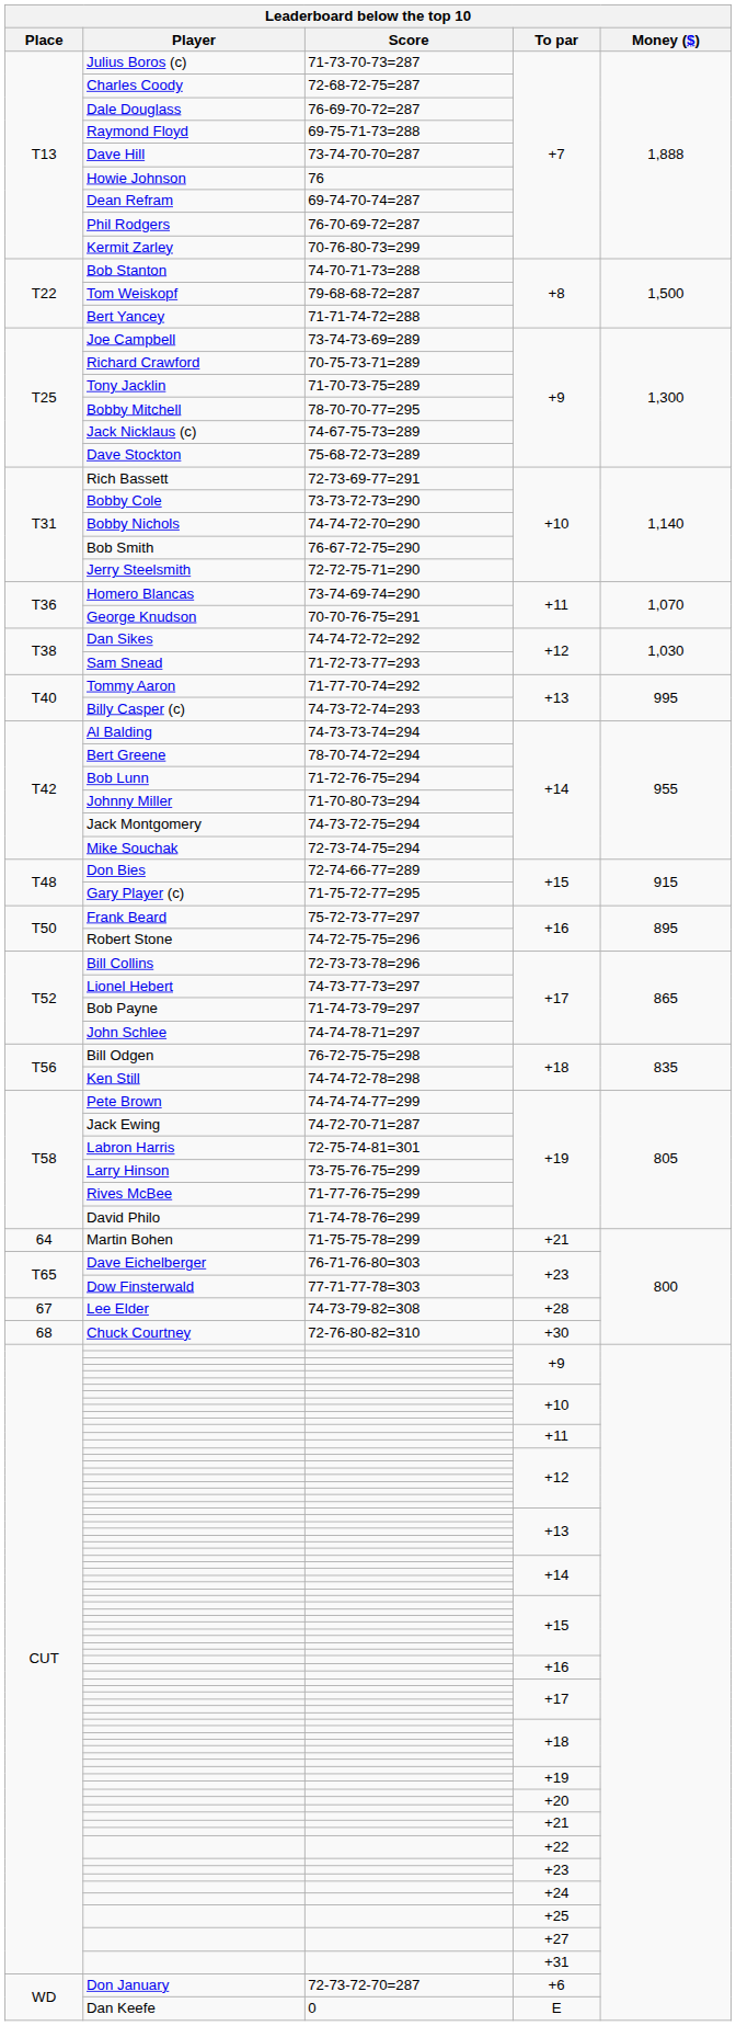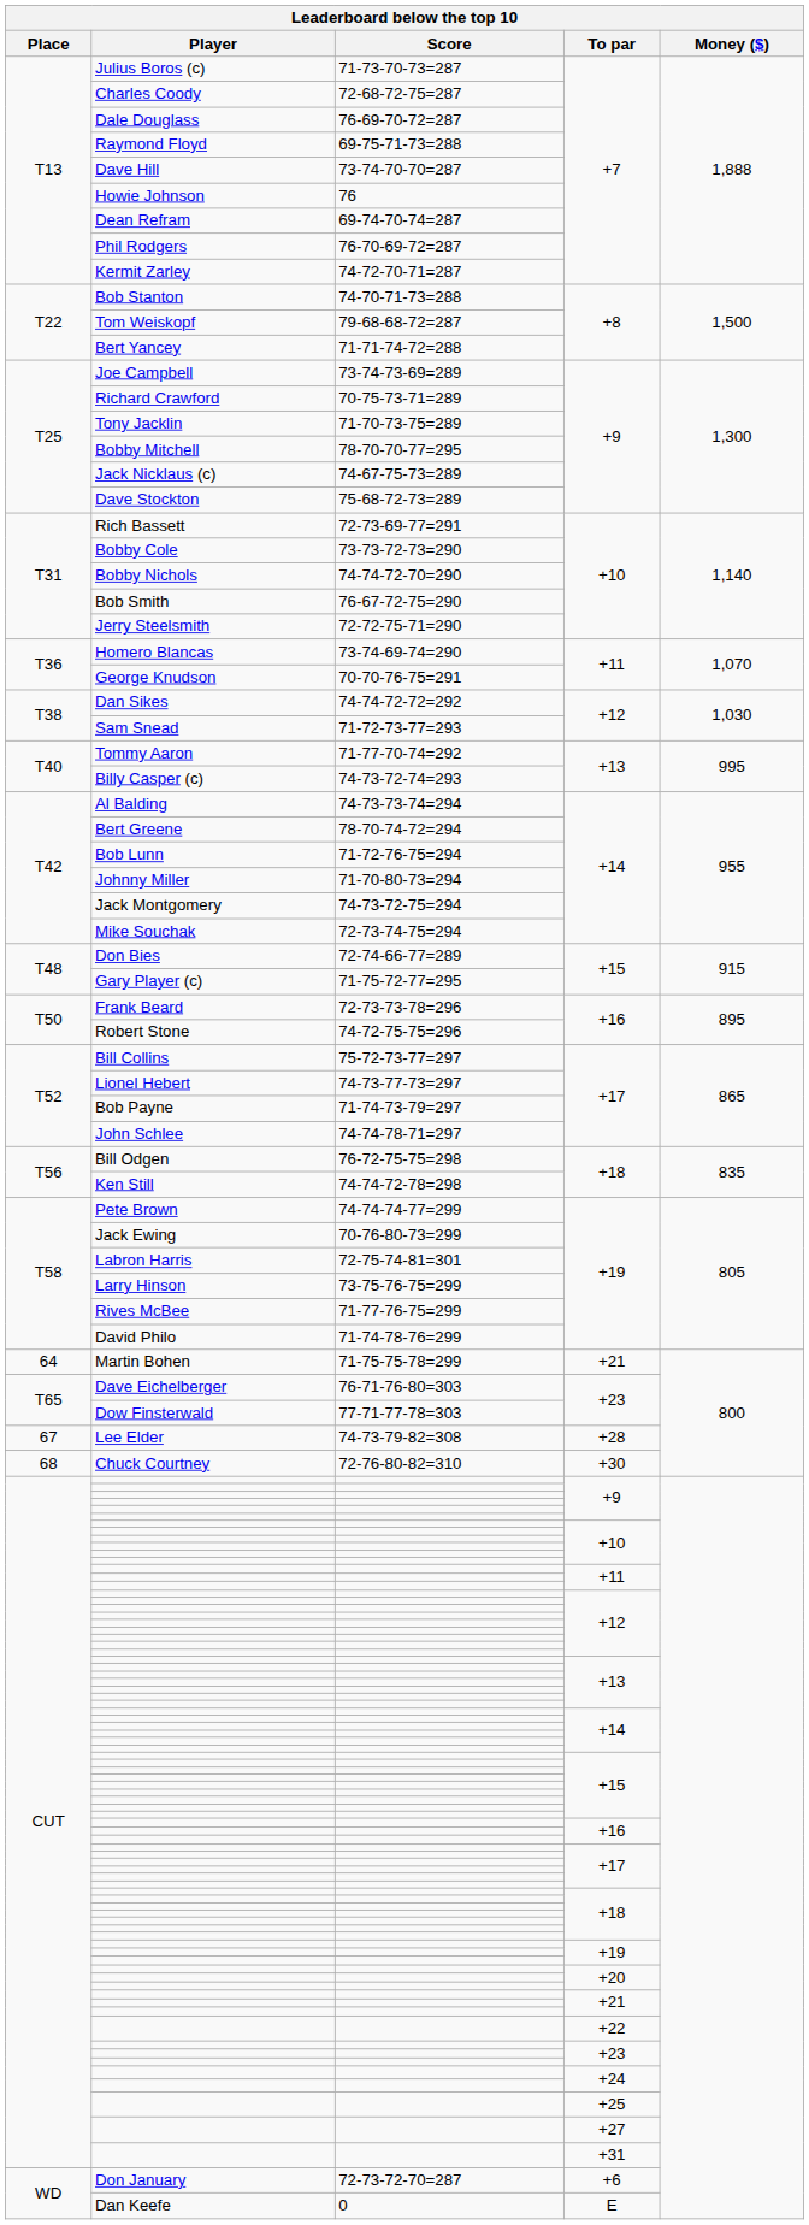 <table class="collapsible collapsed wikitable" style="width:50em;margin-top:-1px;">
 <tr>
 <th scope="col" colspan="6">Leaderboard below the top 10</th>
 </tr>
 <tr>
 <th>Place</th>
 <th>Player</th>
 <th>Score</th>
 <th>To par</th>
 <th>Money (<a href='#'>$</a>)</th>
 </tr>
 <tr>
 <td rowspan=9 align=center>T13</td>
 <td> <a href='#'>Julius Boros</a> (c)</td>
 <td>71-73-70-73=287</td>
 <td rowspan=9 align=center>+7</td>
 <td rowspan=9 align=center>1,888</td>
 </tr>
 <tr>
 <td> <a href='#'>Charles Coody</a></td>
 <td>72-68-72-75=287</td>
 </tr>
 <tr>
 <td> <a href='#'>Dale Douglass</a></td>
 <td>76-69-70-72=287</td>
 </tr>
 <tr>
 <td> <a href='#'>Raymond Floyd</a></td>
 <td>69-75-71-73=288</td>
 </tr>
 <tr>
 <td> <a href='#'>Dave Hill</a></td>
 <td>73-74-70-70=287</td>
 </tr>
 <tr>
 <td> <a href='#'>Howie Johnson</a></td>
 <td>76</td>
 </tr>
 <tr>
 <td> <a href='#'>Dean Refram</a></td>
 <td>69-74-70-74=287</td>
 </tr>
 <tr>
 <td> <a href='#'>Phil Rodgers</a></td>
 <td>76-70-69-72=287</td>
 </tr>
 <tr>
 <td> <a href='#'>Kermit Zarley</a></td>
-<td>70-76-80-73=299</td>
+<td>74-72-70-71=287</td>
 </tr>
 <tr>
 <td rowspan=3 align=center>T22</td>
 <td> <a href='#'>Bob Stanton</a></td>
 <td>74-70-71-73=288</td>
 <td rowspan=3 align=center>+8</td>
 <td rowspan=3 align=center>1,500</td>
 </tr>
 <tr>
 <td> <a href='#'>Tom Weiskopf</a></td>
 <td>79-68-68-72=287</td>
 </tr>
 <tr>
 <td> <a href='#'>Bert Yancey</a></td>
 <td>71-71-74-72=288</td>
 </tr>
 <tr>
 <td rowspan=6 align=center>T25</td>
 <td> <a href='#'>Joe Campbell</a></td>
 <td>73-74-73-69=289</td>
 <td rowspan=6 align=center>+9</td>
 <td rowspan=6 align=center>1,300</td>
 </tr>
 <tr>
 <td> <a href='#'>Richard Crawford</a></td>
 <td>70-75-73-71=289</td>
 </tr>
 <tr>
 <td> <a href='#'>Tony Jacklin</a></td>
 <td>71-70-73-75=289</td>
 </tr>
 <tr>
 <td> <a href='#'>Bobby Mitchell</a></td>
 <td>78-70-70-77=295</td>
 </tr>
 <tr>
 <td> <a href='#'>Jack Nicklaus</a> (c)</td>
 <td>74-67-75-73=289</td>
 </tr>
 <tr>
 <td> <a href='#'>Dave Stockton</a></td>
 <td>75-68-72-73=289</td>
 </tr>
 <tr>
 <td rowspan=5 align=center>T31</td>
 <td> Rich Bassett</td>
 <td>72-73-69-77=291</td>
 <td rowspan=5 align=center>+10</td>
 <td rowspan=5 align=center>1,140</td>
 </tr>
 <tr>
 <td> <a href='#'>Bobby Cole</a></td>
 <td>73-73-72-73=290</td>
 </tr>
 <tr>
 <td> <a href='#'>Bobby Nichols</a></td>
 <td>74-74-72-70=290</td>
 </tr>
 <tr>
 <td> Bob Smith</td>
 <td>76-67-72-75=290</td>
 </tr>
 <tr>
 <td> <a href='#'>Jerry Steelsmith</a></td>
 <td>72-72-75-71=290</td>
 </tr>
 <tr>
 <td rowspan=2 align=center>T36</td>
 <td> <a href='#'>Homero Blancas</a></td>
 <td>73-74-69-74=290</td>
 <td rowspan=2 align=center>+11</td>
 <td rowspan=2 align=center>1,070</td>
 </tr>
 <tr>
 <td> <a href='#'>George Knudson</a></td>
 <td>70-70-76-75=291</td>
 </tr>
 <tr>
 <td rowspan=2 align=center>T38</td>
 <td> <a href='#'>Dan Sikes</a></td>
 <td>74-74-72-72=292</td>
 <td rowspan=2 align=center>+12</td>
 <td rowspan=2 align=center>1,030</td>
 </tr>
 <tr>
 <td> <a href='#'>Sam Snead</a></td>
 <td>71-72-73-77=293</td>
 </tr>
 <tr>
 <td rowspan=2 align=center>T40</td>
 <td> <a href='#'>Tommy Aaron</a></td>
 <td>71-77-70-74=292</td>
 <td rowspan=2 align=center>+13</td>
 <td rowspan=2 align=center>995</td>
 </tr>
 <tr>
 <td> <a href='#'>Billy Casper</a> (c)</td>
 <td>74-73-72-74=293</td>
 </tr>
 <tr>
 <td rowspan=6 align=center>T42</td>
 <td> <a href='#'>Al Balding</a></td>
 <td>74-73-73-74=294</td>
 <td rowspan=6 align=center>+14</td>
 <td rowspan=6 align=center>955</td>
 </tr>
 <tr>
 <td> <a href='#'>Bert Greene</a></td>
 <td>78-70-74-72=294</td>
 </tr>
 <tr>
 <td> <a href='#'>Bob Lunn</a></td>
 <td>71-72-76-75=294</td>
 </tr>
 <tr>
 <td> <a href='#'>Johnny Miller</a></td>
 <td>71-70-80-73=294</td>
 </tr>
 <tr>
 <td> Jack Montgomery</td>
 <td>74-73-72-75=294</td>
 </tr>
 <tr>
 <td> <a href='#'>Mike Souchak</a></td>
 <td>72-73-74-75=294</td>
 </tr>
 <tr>
 <td rowspan=2 align=center>T48</td>
 <td> <a href='#'>Don Bies</a></td>
 <td>72-74-66-77=289</td>
 <td rowspan=2 align=center>+15</td>
 <td rowspan=2 align=center>915</td>
 </tr>
 <tr>
 <td> <a href='#'>Gary Player</a> (c)</td>
 <td>71-75-72-77=295</td>
 </tr>
 <tr>
 <td rowspan=2 align=center>T50</td>
 <td> <a href='#'>Frank Beard</a></td>
-<td>75-72-73-77=297</td>
+<td>72-73-73-78=296</td>
 <td rowspan=2 align=center>+16</td>
 <td rowspan=2 align=center>895</td>
 </tr>
 <tr>
 <td> Robert Stone</td>
 <td>74-72-75-75=296</td>
 </tr>
 <tr>
 <td rowspan=4 align=center>T52</td>
 <td> <a href='#'>Bill Collins</a></td>
-<td>72-73-73-78=296</td>
+<td>75-72-73-77=297</td>
 <td rowspan=4 align=center>+17</td>
 <td rowspan=4 align=center>865</td>
 </tr>
 <tr>
 <td> <a href='#'>Lionel Hebert</a></td>
 <td>74-73-77-73=297</td>
 </tr>
 <tr>
 <td> Bob Payne</td>
 <td>71-74-73-79=297</td>
 </tr>
 <tr>
 <td> <a href='#'>John Schlee</a></td>
 <td>74-74-78-71=297</td>
 </tr>
 <tr>
 <td rowspan=2 align=center>T56</td>
 <td> Bill Odgen</td>
 <td>76-72-75-75=298</td>
 <td rowspan=2 align=center>+18</td>
 <td rowspan=2 align=center>835</td>
 </tr>
 <tr>
 <td> <a href='#'>Ken Still</a></td>
 <td>74-74-72-78=298</td>
 </tr>
 <tr>
 <td rowspan=6 align=center>T58</td>
 <td> <a href='#'>Pete Brown</a></td>
 <td>74-74-74-77=299</td>
 <td rowspan=6 align=center>+19</td>
 <td rowspan=6 align=center>805</td>
 </tr>
 <tr>
 <td> Jack Ewing</td>
-<td>74-72-70-71=287</td>
+<td>70-76-80-73=299</td>
 </tr>
 <tr>
 <td> <a href='#'>Labron Harris</a></td>
 <td>72-75-74-81=301</td>
 </tr>
 <tr>
 <td> <a href='#'>Larry Hinson</a></td>
 <td>73-75-76-75=299</td>
 </tr>
 <tr>
 <td> <a href='#'>Rives McBee</a></td>
 <td>71-77-76-75=299</td>
 </tr>
 <tr>
 <td> David Philo</td>
 <td>71-74-78-76=299</td>
 </tr>
 <tr>
 <td align=center>64</td>
 <td> Martin Bohen</td>
 <td>71-75-75-78=299</td>
 <td align=center>+21</td>
 <td rowspan=5 align=center>800</td>
 </tr>
 <tr>
 <td rowspan=2 align=center>T65</td>
 <td> <a href='#'>Dave Eichelberger</a></td>
 <td>76-71-76-80=303</td>
 <td rowspan=2 align=center>+23</td>
 </tr>
 <tr>
 <td> <a href='#'>Dow Finsterwald</a></td>
 <td>77-71-77-78=303</td>
 </tr>
 <tr>
 <td align=center>67</td>
 <td> <a href='#'>Lee Elder</a></td>
 <td>74-73-79-82=308</td>
 <td align=center>+28</td>
 </tr>
 <tr>
 <td align=center>68</td>
 <td> <a href='#'>Chuck Courtney</a></td>
 <td>72-76-80-82=310</td>
 <td align=center>+30</td>
 </tr>
 <tr>
 <td rowspan=80 align=center>CUT</td>
 <td></td>
 <td></td>
 <td rowspan=6 align=center>+9</td>
 <td rowspan=82 align=center></td>
 </tr>
 <tr>
 <td></td>
 <td></td>
 </tr>
 <tr>
 <td></td>
 <td></td>
 </tr>
 <tr>
 <td></td>
 <td></td>
 </tr>
 <tr>
 <td></td>
 <td></td>
 </tr>
 <tr>
 <td></td>
 <td></td>
 </tr>
 <tr>
 <td></td>
 <td></td>
 <td rowspan=6 align=center>+10</td>
 </tr>
 <tr>
 <td></td>
 <td></td>
 </tr>
 <tr>
 <td></td>
 <td></td>
 </tr>
 <tr>
 <td></td>
 <td></td>
 </tr>
 <tr>
 <td></td>
 <td></td>
 </tr>
 <tr>
 <td></td>
 <td></td>
 </tr>
 <tr>
 <td></td>
 <td></td>
 <td rowspan=3 align=center>+11</td>
 </tr>
 <tr>
 <td></td>
 <td></td>
 </tr>
 <tr>
 <td></td>
 <td></td>
 </tr>
 <tr>
 <td></td>
 <td></td>
 <td rowspan=9 align=center>+12</td>
 </tr>
 <tr>
 <td></td>
 <td></td>
 </tr>
 <tr>
 <td></td>
 <td></td>
 </tr>
 <tr>
 <td></td>
 <td></td>
 </tr>
 <tr>
 <td></td>
 <td></td>
 </tr>
 <tr>
 <td></td>
 <td></td>
 </tr>
 <tr>
 <td></td>
 <td></td>
 </tr>
 <tr>
 <td></td>
 <td></td>
 </tr>
 <tr>
 <td></td>
 <td></td>
 </tr>
 <tr>
 <td></td>
 <td></td>
 <td rowspan=7 align=center>+13</td>
 </tr>
 <tr>
 <td></td>
 <td></td>
 </tr>
 <tr>
 <td></td>
 <td></td>
 </tr>
 <tr>
 <td></td>
 <td></td>
 </tr>
 <tr>
 <td></td>
 <td></td>
 </tr>
 <tr>
 <td></td>
 <td></td>
 </tr>
 <tr>
 <td></td>
 <td></td>
 </tr>
 <tr>
 <td></td>
 <td></td>
 <td rowspan=6 align=center>+14</td>
 </tr>
 <tr>
 <td></td>
 <td></td>
 </tr>
 <tr>
 <td></td>
 <td></td>
 </tr>
 <tr>
 <td></td>
 <td></td>
 </tr>
 <tr>
 <td></td>
 <td></td>
 </tr>
 <tr>
 <td></td>
 <td></td>
 </tr>
 <tr>
 <td></td>
 <td></td>
 <td rowspan=9 align=center>+15</td>
 </tr>
 <tr>
 <td></td>
 <td></td>
 </tr>
 <tr>
 <td></td>
 <td></td>
 </tr>
 <tr>
 <td></td>
 <td></td>
 </tr>
 <tr>
 <td></td>
 <td></td>
 </tr>
 <tr>
 <td></td>
 <td></td>
 </tr>
 <tr>
 <td></td>
 <td></td>
 </tr>
 <tr>
 <td></td>
 <td></td>
 </tr>
 <tr>
 <td></td>
 <td></td>
 </tr>
 <tr>
 <td></td>
 <td></td>
 <td rowspan=3 align=center>+16</td>
 </tr>
 <tr>
 <td></td>
 <td></td>
 </tr>
 <tr>
 <td></td>
 <td></td>
 </tr>
 <tr>
 <td></td>
 <td></td>
 <td rowspan=6 align=center>+17</td>
 </tr>
 <tr>
 <td></td>
 <td></td>
 </tr>
 <tr>
 <td></td>
 <td></td>
 </tr>
 <tr>
 <td></td>
 <td></td>
 </tr>
 <tr>
 <td></td>
 <td></td>
 </tr>
 <tr>
 <td></td>
 <td></td>
 </tr>
 <tr>
 <td></td>
 <td></td>
 <td rowspan=7 align=center>+18</td>
 </tr>
 <tr>
 <td></td>
 <td></td>
 </tr>
 <tr>
 <td></td>
 <td></td>
 </tr>
 <tr>
 <td></td>
 <td></td>
 </tr>
 <tr>
 <td></td>
 <td></td>
 </tr>
 <tr>
 <td></td>
 <td></td>
 </tr>
 <tr>
 <td></td>
 <td></td>
 </tr>
 <tr>
 <td></td>
 <td></td>
 <td rowspan=3 align=center>+19</td>
 </tr>
 <tr>
 <td></td>
 <td></td>
 </tr>
 <tr>
 <td></td>
 <td></td>
 </tr>
 <tr>
 <td></td>
 <td></td>
 <td rowspan=3 align=center>+20</td>
 </tr>
 <tr>
 <td></td>
 <td></td>
 </tr>
 <tr>
 <td></td>
 <td></td>
 </tr>
 <tr>
 <td></td>
 <td></td>
 <td rowspan=3 align=center>+21</td>
 </tr>
 <tr>
 <td></td>
 <td></td>
 </tr>
 <tr>
 <td></td>
 <td></td>
 </tr>
 <tr>
 <td></td>
 <td></td>
 <td align=center>+22</td>
 </tr>
 <tr>
 <td></td>
 <td></td>
 <td rowspan=3 align=center>+23</td>
 </tr>
 <tr>
 <td></td>
 <td></td>
 </tr>
 <tr>
 <td></td>
 <td></td>
 </tr>
 <tr>
 <td></td>
 <td></td>
 <td rowspan=2 align=center>+24</td>
 </tr>
 <tr>
 <td></td>
 <td></td>
 </tr>
 <tr>
 <td></td>
 <td></td>
 <td align=center>+25</td>
 </tr>
 <tr>
 <td></td>
 <td></td>
 <td align=center>+27</td>
 </tr>
 <tr>
 <td></td>
 <td></td>
 <td align=center>+31</td>
 </tr>
 <tr>
 <td rowspan=2 align=center>WD</td>
 <td> <a href='#'>Don January</a></td>
 <td>72-73-72-70=287</td>
 <td align=center>+6</td>
 </tr>
 <tr>
 <td> Dan Keefe</td>
 <td>0</td>
 <td align=center>E</td>
 </tr>
 </table>
